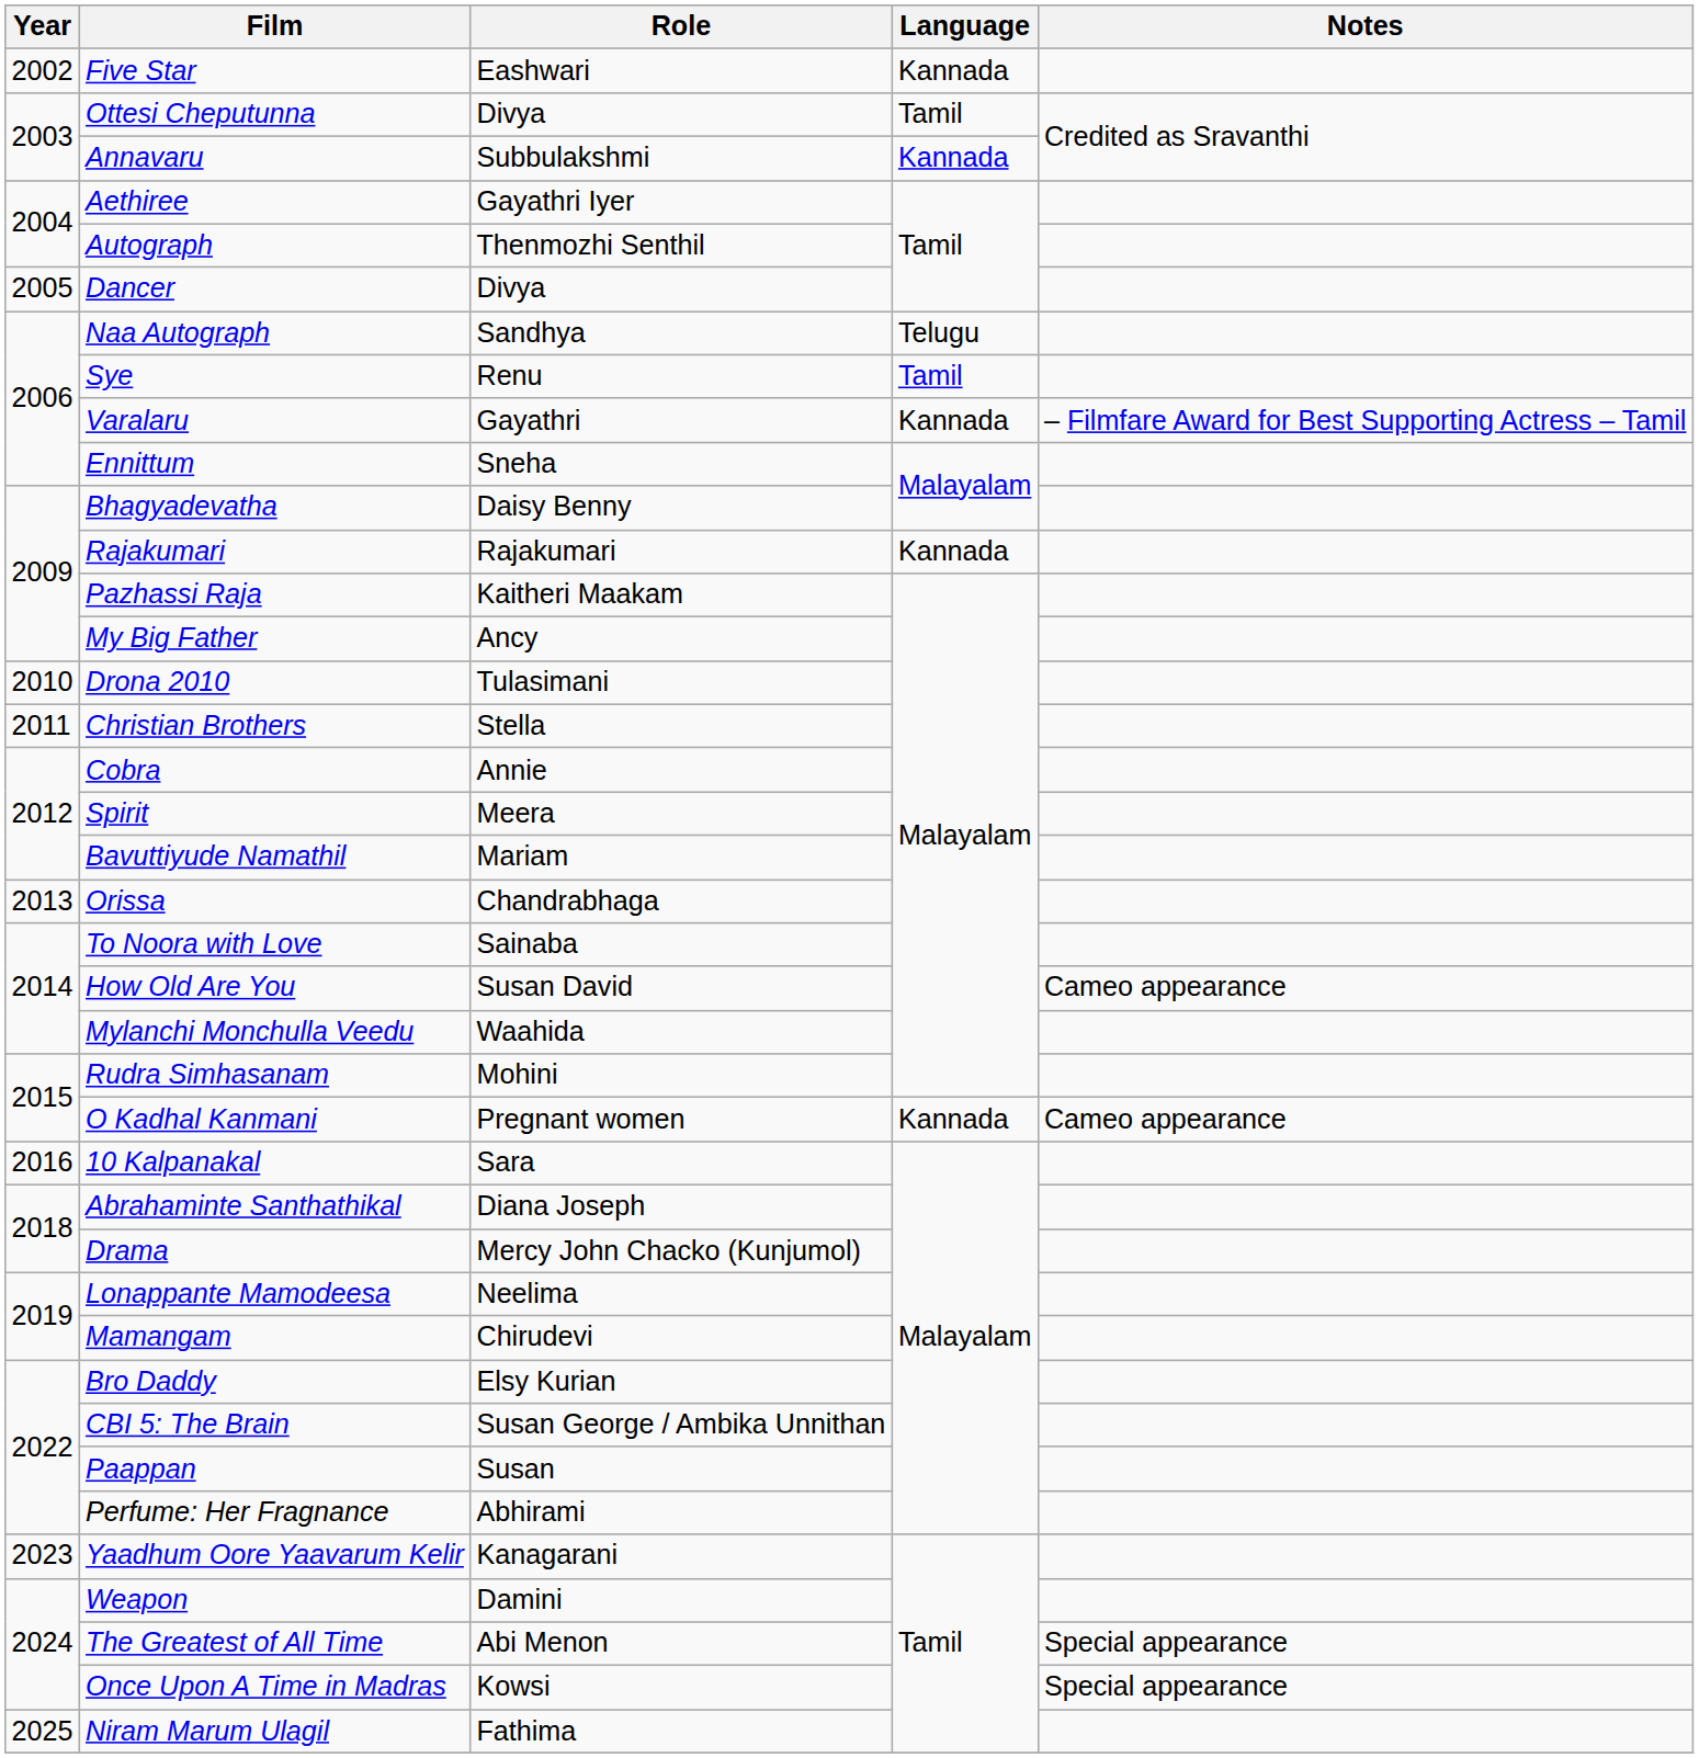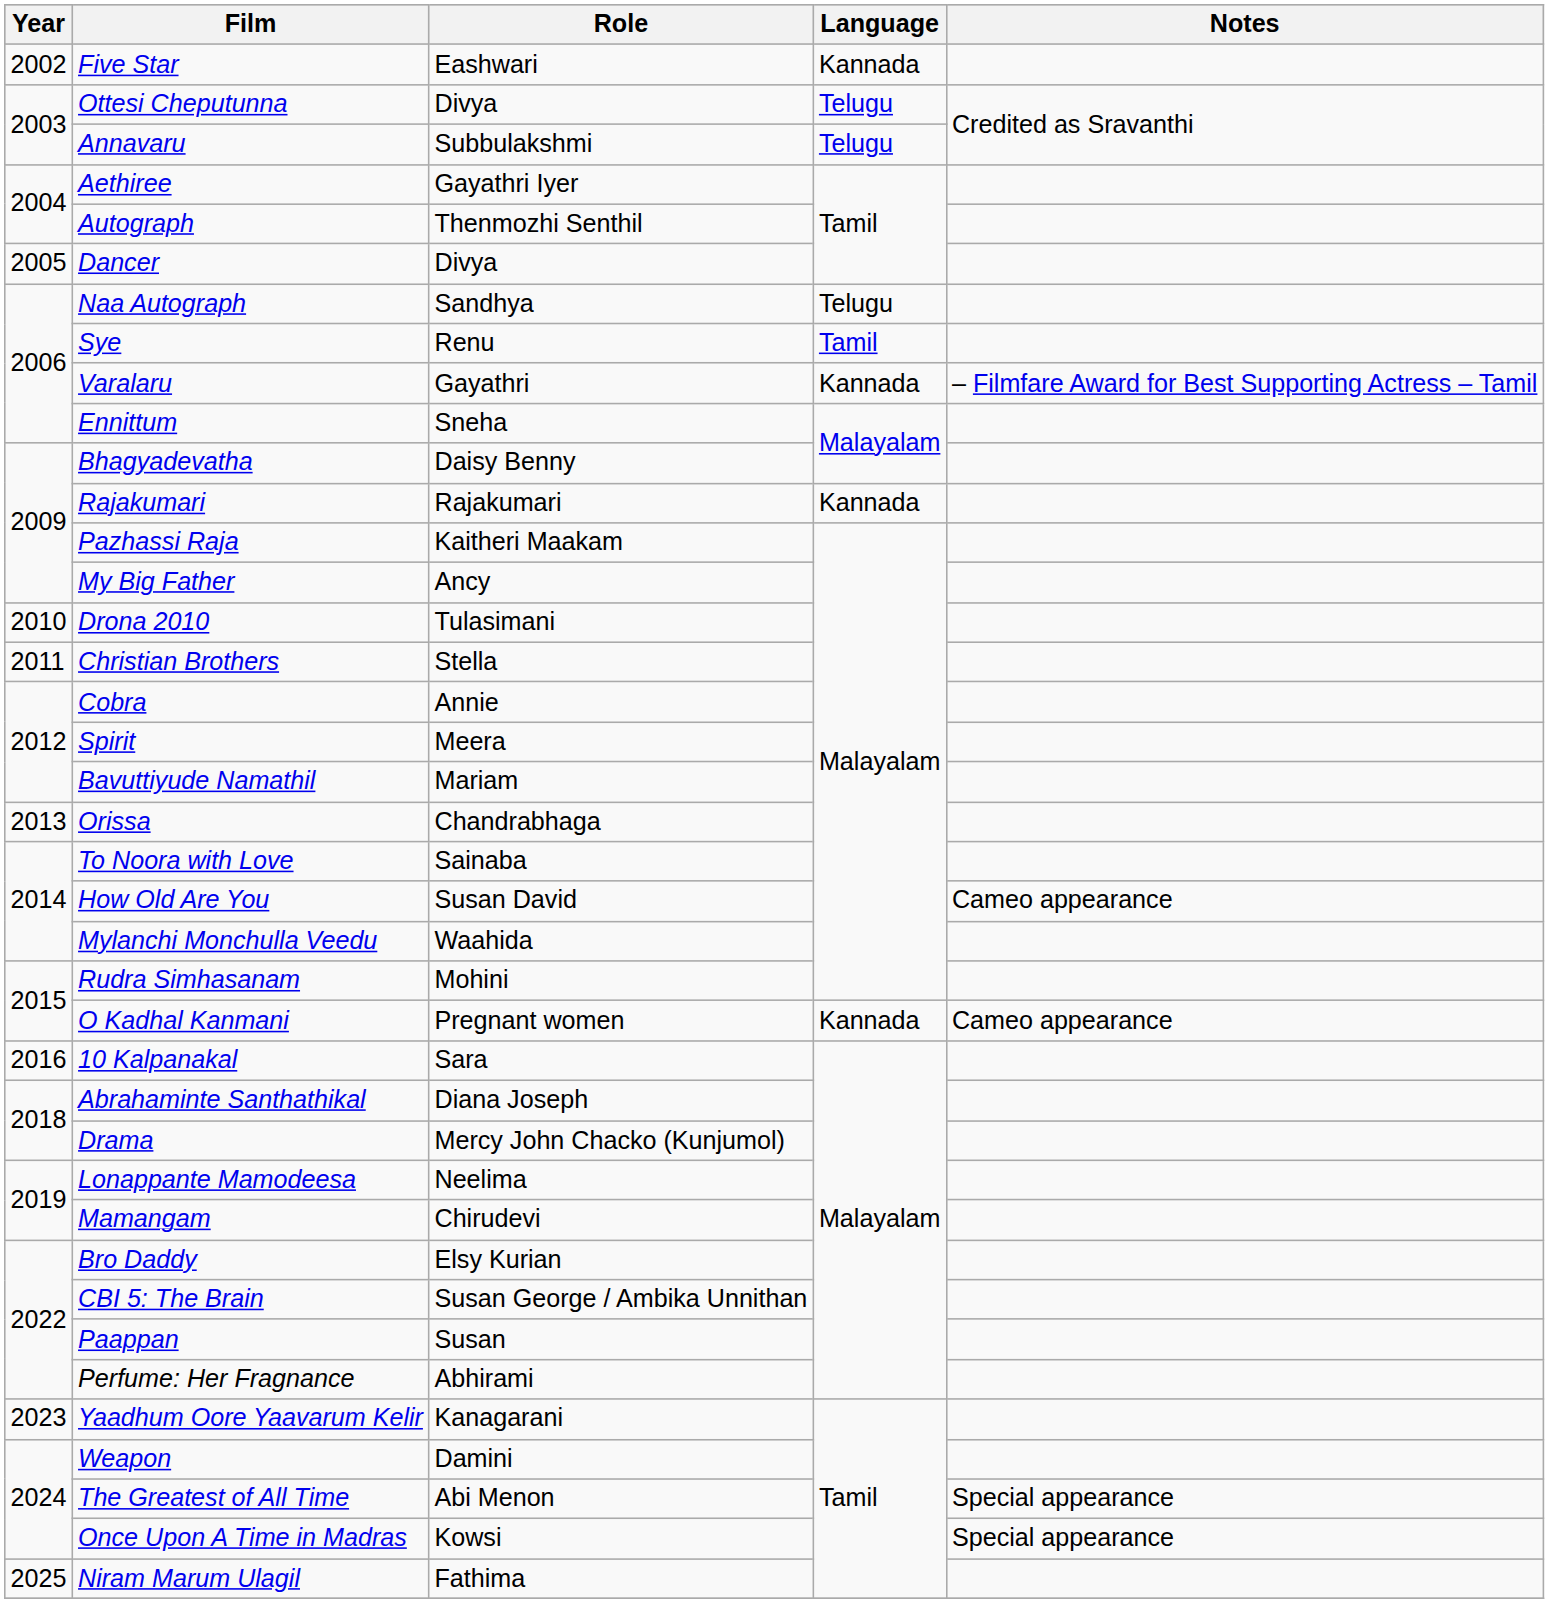 <table class="wikitable sortable">
 <tr style="background:#ccc; text-align:center;">
 <th>Year</th>
 <th>Film</th>
 <th>Role</th>
 <th>Language</th>
 <th>Notes</th>
 </tr>
 <tr>
 <td>2002</td>
 <td><em><a href='#'>Five Star</a></em></td>
 <td>Eashwari</td>
 <td>Kannada</td>
 <td></td>
 </tr>
 <tr>
 <td rowspan="2">2003</td>
 <td><em><a href='#'>Ottesi Cheputunna</a></em></td>
 <td>Divya</td>
-<td>Tamil</td>
+<td><a href='#'>Telugu</a></td>
 <td rowspan="2">Credited as Sravanthi</td>
 </tr>
 <tr>
 <td><em><a href='#'>Annavaru</a></em></td>
 <td>Subbulakshmi</td>
-<td><a href='#'>Kannada</a></td>
+<td><a href='#'>Telugu</a></td>
 </tr>
 <tr>
 <td rowspan="2">2004</td>
 <td><em><a href='#'>Aethiree</a></em></td>
 <td>Gayathri Iyer</td>
 <td rowspan="3">Tamil</td>
 <td></td>
 </tr>
 <tr>
 <td><em><a href='#'>Autograph</a></em></td>
 <td>Thenmozhi Senthil</td>
 <td></td>
 </tr>
 <tr>
 <td>2005</td>
 <td><em><a href='#'>Dancer</a></em></td>
 <td>Divya</td>
 <td></td>
 </tr>
 <tr>
 <td rowspan="4">2006</td>
 <td><em><a href='#'>Naa Autograph</a></em></td>
 <td>Sandhya</td>
 <td>Telugu</td>
 <td></td>
 </tr>
 <tr>
 <td><em><a href='#'>Sye</a></em></td>
 <td>Renu</td>
 <td><a href='#'>Tamil</a></td>
 <td></td>
 </tr>
 <tr>
 <td><em><a href='#'>Varalaru</a></em></td>
 <td>Gayathri</td>
 <td>Kannada</td>
 <td> – <a href='#'>Filmfare Award for Best Supporting Actress – Tamil</a></td>
 </tr>
 <tr>
 <td><em><a href='#'>Ennittum</a></em></td>
 <td>Sneha</td>
 <td rowspan="2"><a href='#'>Malayalam</a></td>
 <td></td>
 </tr>
 <tr>
 <td rowspan="4">2009</td>
 <td><em><a href='#'>Bhagyadevatha</a></em></td>
 <td>Daisy Benny</td>
 <td></td>
 </tr>
 <tr>
 <td><em><a href='#'>Rajakumari</a></em></td>
 <td>Rajakumari</td>
 <td>Kannada</td>
 <td></td>
 </tr>
 <tr>
 <td><em><a href='#'>Pazhassi Raja</a></em></td>
 <td>Kaitheri Maakam</td>
 <td rowspan="12">Malayalam</td>
 <td></td>
 </tr>
 <tr>
 <td><em><a href='#'>My Big Father</a></em></td>
 <td>Ancy</td>
 <td></td>
 </tr>
 <tr>
 <td rowspan="1">2010</td>
 <td><em><a href='#'>Drona 2010</a></em></td>
 <td>Tulasimani</td>
 <td></td>
 </tr>
 <tr>
 <td>2011</td>
 <td><em><a href='#'>Christian Brothers</a></em></td>
 <td>Stella</td>
 <td></td>
 </tr>
 <tr>
 <td rowspan="3">2012</td>
 <td><em><a href='#'>Cobra</a></em></td>
 <td>Annie</td>
 <td></td>
 </tr>
 <tr>
 <td><em><a href='#'>Spirit</a></em></td>
 <td>Meera</td>
 <td></td>
 </tr>
 <tr>
 <td><em><a href='#'>Bavuttiyude Namathil</a></em></td>
 <td>Mariam</td>
 <td></td>
 </tr>
 <tr>
 <td rowspan="1">2013</td>
 <td><em><a href='#'>Orissa</a></em></td>
 <td>Chandrabhaga</td>
 <td></td>
 </tr>
 <tr>
 <td rowspan="3">2014</td>
 <td><em><a href='#'>To Noora with Love</a></em></td>
 <td>Sainaba</td>
 <td></td>
 </tr>
 <tr>
 <td><em><a href='#'>How Old Are You</a></em></td>
 <td>Susan David</td>
 <td>Cameo appearance</td>
 </tr>
 <tr>
 <td><em><a href='#'>Mylanchi Monchulla Veedu</a></em></td>
 <td>Waahida</td>
 <td></td>
 </tr>
 <tr>
 <td rowspan="2">2015</td>
 <td><em><a href='#'>Rudra Simhasanam</a></em></td>
 <td>Mohini</td>
 <td></td>
 </tr>
 <tr>
 <td><em><a href='#'>O Kadhal Kanmani</a></em></td>
 <td>Pregnant women</td>
 <td>Kannada</td>
 <td>Cameo appearance</td>
 </tr>
 <tr>
 <td rowspan="1">2016</td>
 <td><em><a href='#'>10 Kalpanakal</a></em></td>
 <td>Sara</td>
 <td rowspan="9">Malayalam</td>
 <td></td>
 </tr>
 <tr>
 <td rowspan="2">2018</td>
 <td><em><a href='#'>Abrahaminte Santhathikal</a></em></td>
 <td>Diana Joseph</td>
 <td></td>
 </tr>
 <tr>
 <td><em><a href='#'>Drama</a></em></td>
 <td>Mercy John Chacko (Kunjumol)</td>
 <td></td>
 </tr>
 <tr>
 <td rowspan="2">2019</td>
 <td><em><a href='#'>Lonappante Mamodeesa</a></em></td>
 <td>Neelima</td>
 <td></td>
 </tr>
 <tr>
 <td><em><a href='#'>Mamangam</a></em></td>
 <td>Chirudevi</td>
 <td></td>
 </tr>
 <tr>
 <td rowspan="4">2022</td>
 <td><em><a href='#'>Bro Daddy</a></em></td>
 <td>Elsy Kurian</td>
 <td></td>
 </tr>
 <tr>
 <td><em><a href='#'>CBI 5: The Brain</a></em></td>
 <td>Susan George / Ambika Unnithan</td>
 <td></td>
 </tr>
 <tr>
 <td><em><a href='#'>Paappan</a></em></td>
 <td>Susan</td>
 <td></td>
 </tr>
 <tr>
 <td><em>Perfume: Her Fragnance</em></td>
 <td>Abhirami</td>
 <td></td>
 </tr>
 <tr>
 <td>2023</td>
 <td><em><a href='#'>Yaadhum Oore Yaavarum Kelir</a></em></td>
 <td>Kanagarani</td>
 <td rowspan="5">Tamil</td>
 <td></td>
 </tr>
 <tr>
 <td rowspan=3>2024</td>
 <td><em><a href='#'>Weapon</a></em></td>
 <td>Damini</td>
 <td></td>
 </tr>
 <tr>
 <td><em><a href='#'>The Greatest of All Time</a></em></td>
 <td>Abi Menon</td>
 <td>Special appearance</td>
 </tr>
 <tr>
 <td><em><a href='#'>Once Upon A Time in Madras</a></em></td>
 <td>Kowsi</td>
 <td>Special appearance</td>
 </tr>
 <tr>
 <td>2025</td>
 <td><em><a href='#'>Niram Marum Ulagil</a></em></td>
 <td>Fathima</td>
 <td></td>
 </tr>
 <tr>
 </tr>
 </table>
